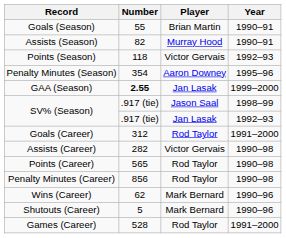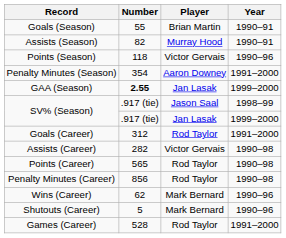 <table class="wikitable" style="text-align:center">
 <tr>
 <th>Record</th>
 <th>Number</th>
 <th>Player</th>
 <th>Year</th>
 </tr>
 <tr>
 <td>Goals (Season)</td>
 <td>55</td>
 <td>Brian Martin</td>
 <td>1990–91</td>
 </tr>
 <tr>
 <td>Assists (Season)</td>
 <td>82</td>
 <td><a href='#'>Murray Hood</a></td>
 <td>1990–91</td>
 </tr>
 <tr>
 <td>Points (Season)</td>
 <td>118</td>
 <td>Victor Gervais</td>
-<td>1992–93</td>
+<td>1990–96</td>
 </tr>
 <tr>
 <td>Penalty Minutes (Season)</td>
 <td>354</td>
 <td><a href='#'>Aaron Downey</a></td>
-<td>1995–96</td>
+<td>1991–2000</td>
 </tr>
 <tr>
 <td>GAA (Season)</td>
 <td><strong>2.55</strong></td>
 <td><a href='#'>Jan Lasak</a></td>
 <td>1999–2000</td>
 </tr>
 <tr>
 <td rowspan=2>SV% (Season)</td>
 <td>.917  (tie)</td>
 <td><a href='#'>Jason Saal</a></td>
 <td>1998–99</td>
 </tr>
 <tr>
 <td>.917 (tie)</td>
 <td><a href='#'>Jan Lasak</a></td>
-<td>1992–93</td>
+<td>1999–2000</td>
 </tr>
 <tr>
 <td>Goals (Career)</td>
 <td>312</td>
 <td><a href='#'>Rod Taylor</a></td>
 <td>1991–2000</td>
 </tr>
 <tr>
 <td>Assists (Career)</td>
 <td>282</td>
 <td>Victor Gervais</td>
 <td>1990–98</td>
 </tr>
 <tr>
 <td>Points (Career)</td>
 <td>565</td>
 <td>Rod Taylor</td>
 <td>1990–98</td>
 </tr>
 <tr>
 <td>Penalty Minutes (Career)</td>
 <td>856</td>
 <td>Rod Taylor</td>
 <td>1990–98</td>
 </tr>
 <tr>
 <td>Wins (Career)</td>
 <td>62</td>
 <td>Mark Bernard</td>
 <td>1990–96</td>
 </tr>
 <tr>
 <td>Shutouts (Career)</td>
 <td>5</td>
 <td>Mark Bernard</td>
 <td>1990–96</td>
 </tr>
 <tr>
 <td>Games (Career)</td>
 <td>528</td>
 <td>Rod Taylor</td>
 <td>1991–2000</td>
 </tr>
 </table>
